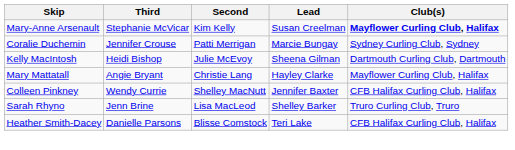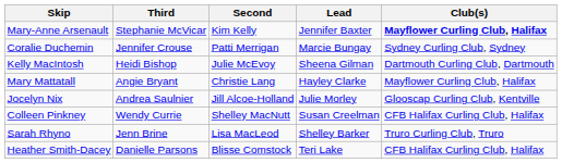 <table class="wikitable">
 <tr>
 <th>Skip</th>
 <th>Third</th>
 <th>Second</th>
 <th>Lead</th>
 <th>Club(s)</th>
 </tr>
 <tr>
 <td><a href='#'>Mary-Anne Arsenault</a></td>
 <td><a href='#'>Stephanie McVicar</a></td>
 <td><a href='#'>Kim Kelly</a></td>
-<td><a href='#'>Susan Creelman</a></td>
+<td><a href='#'>Jennifer Baxter</a></td>
 <td><strong><a href='#'>Mayflower Curling Club</a>, <a href='#'>Halifax</a></strong></td>
 </tr>
 <tr>
 <td><a href='#'>Coralie Duchemin</a></td>
 <td><a href='#'>Jennifer Crouse</a></td>
 <td><a href='#'>Patti Merrigan</a></td>
 <td><a href='#'>Marcie Bungay</a></td>
 <td><a href='#'>Sydney Curling Club</a>, <a href='#'>Sydney</a></td>
 </tr>
 <tr>
 <td><a href='#'>Kelly MacIntosh</a></td>
 <td><a href='#'>Heidi Bishop</a></td>
 <td><a href='#'>Julie McEvoy</a></td>
 <td><a href='#'>Sheena Gilman</a></td>
 <td><a href='#'>Dartmouth Curling Club</a>, <a href='#'>Dartmouth</a></td>
 </tr>
 <tr>
 <td><a href='#'>Mary Mattatall</a></td>
 <td><a href='#'>Angie Bryant</a></td>
 <td><a href='#'>Christie Lang</a></td>
 <td><a href='#'>Hayley Clarke</a></td>
 <td><a href='#'>Mayflower Curling Club</a>, <a href='#'>Halifax</a></td>
 </tr>
 <tr>
+<td><a href='#'>Jocelyn Nix</a></td>
+<td><a href='#'>Andrea Saulnier</a></td>
+<td><a href='#'>Jill Alcoe-Holland</a></td>
+<td><a href='#'>Julie Morley</a></td>
+<td><a href='#'>Glooscap Curling Club</a>, <a href='#'>Kentville</a></td>
+</tr>
+<tr>
 <td><a href='#'>Colleen Pinkney</a></td>
 <td><a href='#'>Wendy Currie</a></td>
 <td><a href='#'>Shelley MacNutt</a></td>
-<td><a href='#'>Jennifer Baxter</a></td>
+<td><a href='#'>Susan Creelman</a></td>
 <td><a href='#'>CFB Halifax Curling Club</a>, <a href='#'>Halifax</a></td>
 </tr>
 <tr>
 <td><a href='#'>Sarah Rhyno</a></td>
 <td><a href='#'>Jenn Brine</a></td>
 <td><a href='#'>Lisa MacLeod</a></td>
 <td><a href='#'>Shelley Barker</a></td>
 <td><a href='#'>Truro Curling Club</a>, <a href='#'>Truro</a></td>
 </tr>
 <tr>
 <td><a href='#'>Heather Smith-Dacey</a></td>
 <td><a href='#'>Danielle Parsons</a></td>
 <td><a href='#'>Blisse Comstock</a></td>
 <td><a href='#'>Teri Lake</a></td>
 <td><a href='#'>CFB Halifax Curling Club</a>, <a href='#'>Halifax</a></td>
 </tr>
 </table>
